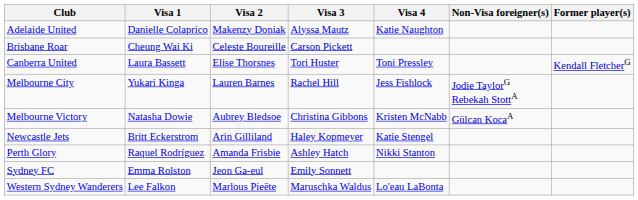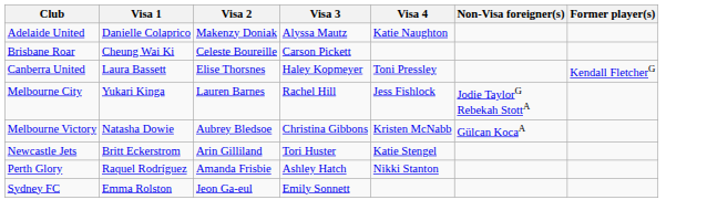 <table class="wikitable sortable">
 <tr>
 <th>Club</th>
 <th>Visa 1</th>
 <th>Visa 2</th>
 <th>Visa 3</th>
 <th>Visa 4</th>
 <th>Non-Visa foreigner(s)</th>
 <th>Former player(s)</th>
 </tr>
 <tr style="vertical-align:top;">
 <td><a href='#'>Adelaide United</a></td>
 <td> <a href='#'>Danielle Colaprico</a></td>
 <td> <a href='#'>Makenzy Doniak</a></td>
 <td> <a href='#'>Alyssa Mautz</a></td>
 <td> <a href='#'>Katie Naughton</a></td>
 <td></td>
 <td></td>
 </tr>
 <tr style="vertical-align:top;">
 <td><a href='#'>Brisbane Roar</a></td>
 <td> <a href='#'>Cheung Wai Ki</a></td>
 <td> <a href='#'>Celeste Boureille</a></td>
 <td> <a href='#'>Carson Pickett</a></td>
 <td></td>
 <td></td>
 <td></td>
 </tr>
 <tr style="vertical-align:top;">
 <td><a href='#'>Canberra United</a></td>
 <td> <a href='#'>Laura Bassett</a></td>
 <td> <a href='#'>Elise Thorsnes</a></td>
-<td> <a href='#'>Tori Huster</a></td>
+<td> <a href='#'>Haley Kopmeyer</a></td>
 <td> <a href='#'>Toni Pressley</a></td>
 <td></td>
 <td> <a href='#'>Kendall Fletcher</a><sup>G</sup></td>
 </tr>
 <tr style="vertical-align:top;">
 <td><a href='#'>Melbourne City</a></td>
 <td> <a href='#'>Yukari Kinga</a></td>
 <td> <a href='#'>Lauren Barnes</a></td>
 <td> <a href='#'>Rachel Hill</a></td>
 <td> <a href='#'>Jess Fishlock</a></td>
 <td> <a href='#'>Jodie Taylor</a><sup>G</sup> <br> <a href='#'>Rebekah Stott</a><sup>A</sup></td>
 <td></td>
 </tr>
 <tr style="vertical-align:top;">
 <td><a href='#'>Melbourne Victory</a></td>
 <td> <a href='#'>Natasha Dowie</a></td>
 <td> <a href='#'>Aubrey Bledsoe</a></td>
 <td> <a href='#'>Christina Gibbons</a></td>
 <td> <a href='#'>Kristen McNabb</a></td>
 <td> <a href='#'>Gülcan Koca</a><sup>A</sup></td>
 <td></td>
 </tr>
 <tr style="vertical-align:top;">
 <td><a href='#'>Newcastle Jets</a></td>
 <td> <a href='#'>Britt Eckerstrom</a></td>
 <td> <a href='#'>Arin Gilliland</a></td>
-<td> <a href='#'>Haley Kopmeyer</a></td>
+<td> <a href='#'>Tori Huster</a></td>
 <td> <a href='#'>Katie Stengel</a></td>
 <td></td>
 <td></td>
 </tr>
 <tr style="vertical-align:top;">
 <td><a href='#'>Perth Glory</a></td>
 <td> <a href='#'>Raquel Rodríguez</a></td>
 <td> <a href='#'>Amanda Frisbie</a></td>
 <td> <a href='#'>Ashley Hatch</a></td>
 <td> <a href='#'>Nikki Stanton</a></td>
 <td></td>
 <td></td>
 </tr>
 <tr style="vertical-align:top;">
 <td><a href='#'>Sydney FC</a></td>
 <td> <a href='#'>Emma Rolston</a></td>
 <td> <a href='#'>Jeon Ga-eul</a></td>
 <td> <a href='#'>Emily Sonnett</a></td>
 <td></td>
 <td></td>
 <td></td>
 </tr>
-<tr style="vertical-align:top;">
-<td><a href='#'>Western Sydney Wanderers</a></td>
-<td> <a href='#'>Lee Falkon</a></td>
-<td> <a href='#'>Marlous Pieëte</a></td>
-<td> <a href='#'>Maruschka Waldus</a></td>
-<td> <a href='#'>Lo'eau LaBonta</a></td>
-<td></td>
-<td></td>
-</tr>
 </table>
